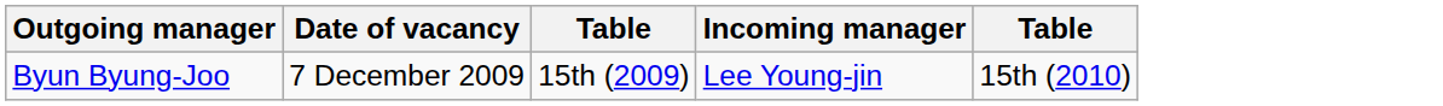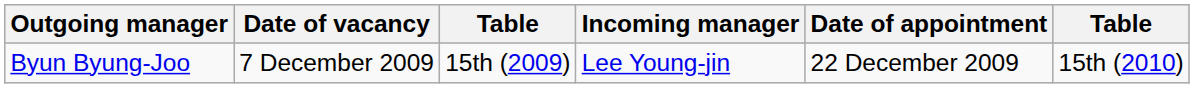 <table class="wikitable">
 <tr>
 <th>Outgoing manager</th>
 <th>Date of vacancy</th>
 <th>Table</th>
 <th>Incoming manager</th>
+<th>Date of appointment</th>
 <th>Table</th>
 </tr>
 <tr>
 <td> <a href='#'>Byun Byung-Joo</a></td>
 <td>7 December 2009</td>
 <td>15th (<a href='#'>2009</a>)</td>
 <td> <a href='#'>Lee Young-jin</a></td>
+<td>22 December 2009</td>
 <td>15th (<a href='#'>2010</a>)</td>
 </tr>
 </table>
